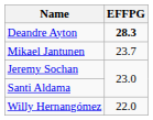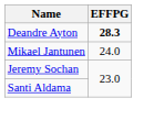 <table class=wikitable>
 <tr>
 <th>Name</th>
 <th>EFFPG</th>
 </tr>
 <tr>
 <td> <a href='#'>Deandre Ayton</a></td>
 <td align=center><strong>28.3</strong></td>
 </tr>
 <tr>
 <td> <a href='#'>Mikael Jantunen</a></td>
-<td align=center>23.7</td>
+<td align=center>24.0</td>
 </tr>
 <tr>
 <td> <a href='#'>Jeremy Sochan</a></td>
 <td align=center rowspan=2>23.0</td>
 </tr>
 <tr>
 <td> <a href='#'>Santi Aldama</a></td>
 </tr>
-<tr>
-<td> <a href='#'>Willy Hernangómez</a></td>
-<td align=center>22.0</td>
-</tr>
 </table>
